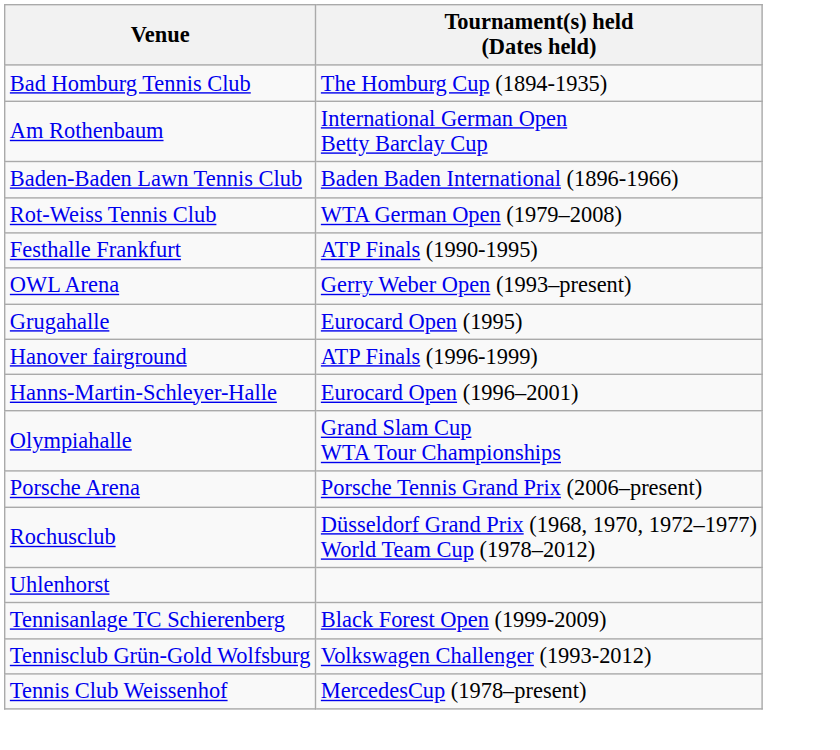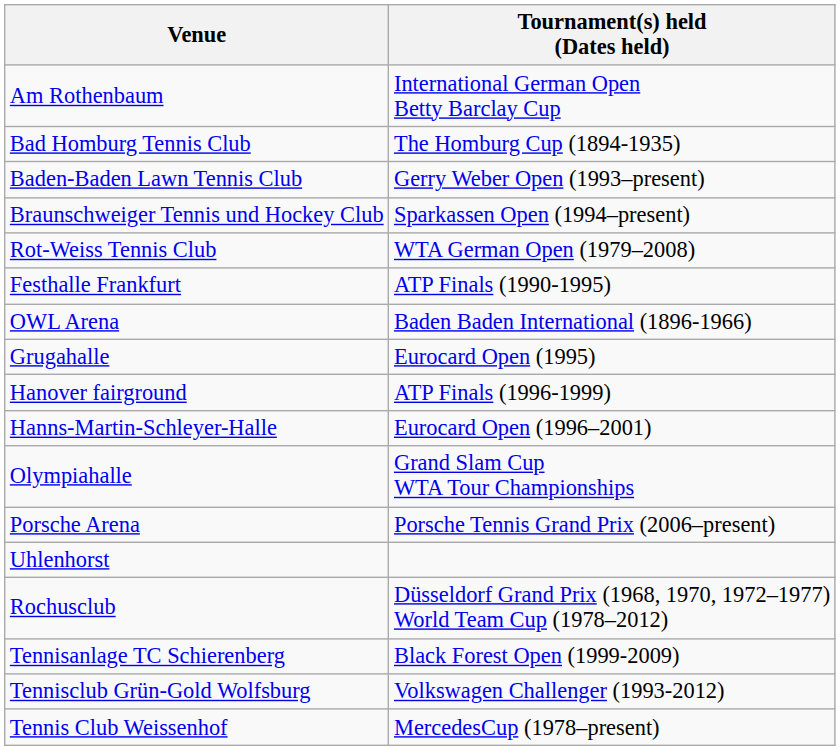 <table class=wikitable>
 <tr>
 <th>Venue</th>
 <th>Tournament(s) held<br>(Dates held)</th>
 </tr>
 <tr>
+<td><a href='#'>Am Rothenbaum</a></td>
+<td><a href='#'>International German Open</a><br><a href='#'>Betty Barclay Cup</a></td>
+</tr>
+<tr>
 <td><a href='#'>Bad Homburg Tennis Club</a></td>
 <td><a href='#'>The Homburg Cup</a> (1894-1935)</td>
 </tr>
 <tr>
-<td><a href='#'>Am Rothenbaum</a></td>
-<td><a href='#'>International German Open</a><br><a href='#'>Betty Barclay Cup</a></td>
+<td><a href='#'>Baden-Baden Lawn Tennis Club</a></td>
+<td><a href='#'>Gerry Weber Open</a> (1993–present)</td>
 </tr>
 <tr>
-<td><a href='#'>Baden-Baden Lawn Tennis Club</a></td>
-<td><a href='#'>Baden Baden International</a> (1896-1966)</td>
+<td><a href='#'>Braunschweiger Tennis und Hockey Club</a></td>
+<td><a href='#'>Sparkassen Open</a> (1994–present)</td>
 </tr>
 <tr>
 <td><a href='#'>Rot-Weiss Tennis Club</a></td>
 <td><a href='#'>WTA German Open</a> (1979–2008)</td>
 </tr>
 <tr>
 <td><a href='#'>Festhalle Frankfurt</a></td>
 <td><a href='#'>ATP Finals</a> (1990-1995)</td>
 </tr>
 <tr>
 <td><a href='#'>OWL Arena</a></td>
-<td><a href='#'>Gerry Weber Open</a> (1993–present)</td>
+<td><a href='#'>Baden Baden International</a> (1896-1966)</td>
 </tr>
 <tr>
 <td><a href='#'>Grugahalle</a></td>
 <td><a href='#'>Eurocard Open</a> (1995)</td>
 </tr>
 <tr>
 <td><a href='#'>Hanover fairground</a></td>
 <td><a href='#'>ATP Finals</a> (1996-1999)</td>
 </tr>
 <tr>
 <td><a href='#'>Hanns-Martin-Schleyer-Halle</a></td>
 <td><a href='#'>Eurocard Open</a> (1996–2001)</td>
 </tr>
 <tr>
 <td><a href='#'>Olympiahalle</a></td>
 <td><a href='#'>Grand Slam Cup</a><br><a href='#'>WTA Tour Championships</a></td>
 </tr>
 <tr>
 <td><a href='#'>Porsche Arena</a></td>
 <td><a href='#'>Porsche Tennis Grand Prix</a> (2006–present)</td>
 </tr>
 <tr>
+<td><a href='#'>Uhlenhorst</a></td>
+<td></td>
+</tr>
+<tr>
 <td><a href='#'>Rochusclub</a></td>
 <td><a href='#'>Düsseldorf Grand Prix</a> (1968, 1970, 1972–1977)<br> <a href='#'>World Team Cup</a> (1978–2012)</td>
-</tr>
-<tr>
-<td><a href='#'>Uhlenhorst</a></td>
-<td></td>
 </tr>
 <tr>
 <td><a href='#'>Tennisanlage TC Schierenberg</a></td>
 <td><a href='#'>Black Forest Open</a> (1999-2009)</td>
 </tr>
 <tr>
 <td><a href='#'>Tennisclub Grün-Gold Wolfsburg</a></td>
 <td><a href='#'>Volkswagen Challenger</a> (1993-2012)</td>
 </tr>
 <tr>
 <td><a href='#'>Tennis Club Weissenhof</a></td>
 <td><a href='#'>MercedesCup</a> (1978–present)</td>
 </tr>
 </table>
